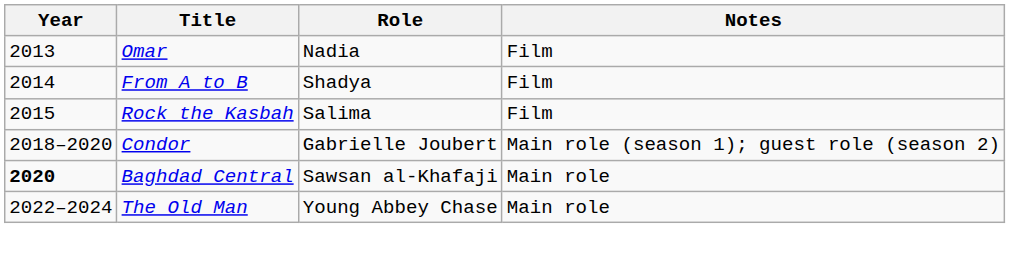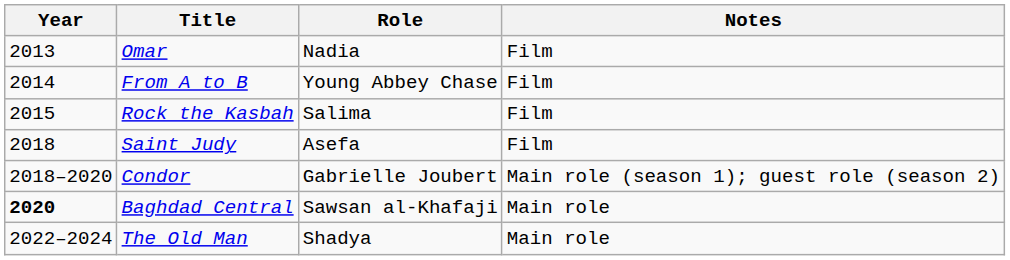 <table class="wikitable sortable">
 <tr>
 <th>Year</th>
 <th>Title</th>
 <th>Role</th>
 <th class="unsortable">Notes</th>
 </tr>
 <tr>
 <td>2013</td>
 <td><em><a href='#'>Omar</a></em></td>
 <td>Nadia</td>
 <td>Film</td>
 </tr>
 <tr>
 <td>2014</td>
 <td><em><a href='#'>From A to B</a></em></td>
-<td>Shadya</td>
+<td>Young Abbey Chase</td>
 <td>Film</td>
 </tr>
 <tr>
 <td>2015</td>
 <td><em><a href='#'>Rock the Kasbah</a></em></td>
 <td>Salima</td>
+<td>Film</td>
+</tr>
+<tr>
+<td>2018</td>
+<td><em><a href='#'>Saint Judy</a></em></td>
+<td>Asefa</td>
 <td>Film</td>
 </tr>
 <tr>
 <td>2018–2020</td>
 <td><em><a href='#'>Condor</a></em></td>
 <td>Gabrielle Joubert</td>
 <td>Main role (season 1); guest role (season 2)</td>
 </tr>
 <tr>
 <td><strong>2020</strong></td>
 <td><em><a href='#'>Baghdad Central</a></em></td>
 <td>Sawsan al-Khafaji</td>
 <td>Main role</td>
 </tr>
 <tr>
 <td>2022–2024</td>
 <td><em><a href='#'>The Old Man</a></em></td>
-<td>Young Abbey Chase</td>
+<td>Shadya</td>
 <td>Main role</td>
 </tr>
 </table>
